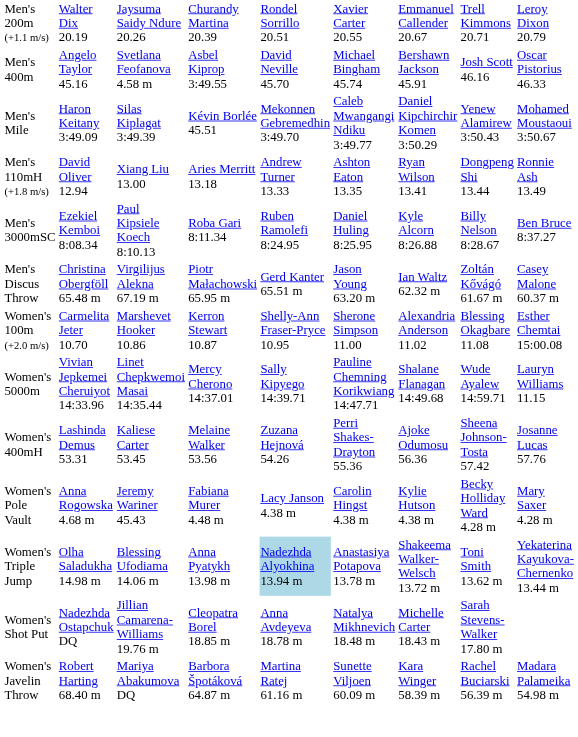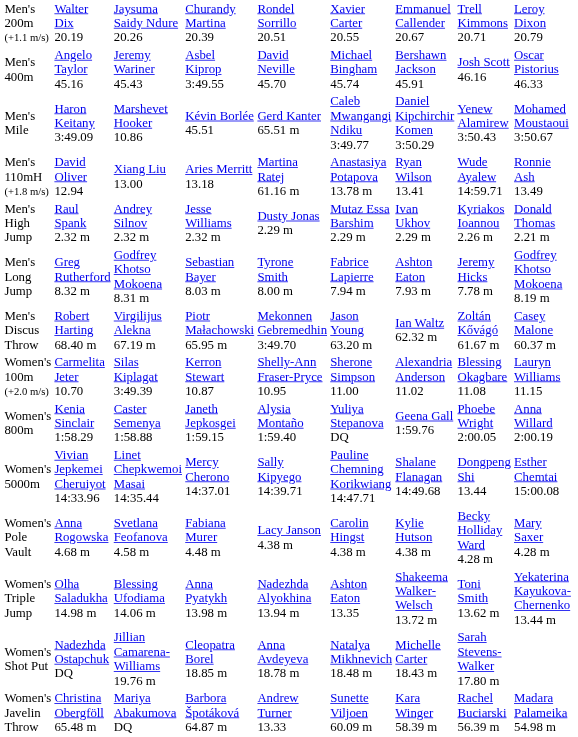 <table>
 <tr>
 <td>Men's 200m<br><small>(+1.1 m/s)</small></td>
 <td><a href='#'>Walter Dix</a><br>  20.19</td>
 <td><a href='#'>Jaysuma Saidy Ndure</a><br>  20.26</td>
 <td><a href='#'>Churandy Martina</a><br>  20.39</td>
 <td><a href='#'>Rondel Sorrillo</a><br>  20.51</td>
 <td><a href='#'>Xavier Carter</a><br>  20.55</td>
 <td><a href='#'>Emmanuel Callender</a><br>  20.67</td>
 <td><a href='#'>Trell Kimmons</a><br>  20.71</td>
 <td><a href='#'>Leroy Dixon</a><br>  20.79</td>
 </tr>
 <tr>
 <td>Men's 400m</td>
 <td><a href='#'>Angelo Taylor</a><br>  45.16</td>
-<td><a href='#'>Svetlana Feofanova</a><br>  4.58 m</td>
+<td><a href='#'>Jeremy Wariner</a><br>  45.43</td>
 <td><a href='#'>Asbel Kiprop</a><br>  3:49.55</td>
 <td><a href='#'>David Neville</a><br>  45.70</td>
 <td><a href='#'>Michael Bingham</a><br>  45.74</td>
 <td><a href='#'>Bershawn Jackson</a><br>  45.91</td>
 <td><a href='#'>Josh Scott</a><br>  46.16</td>
 <td><a href='#'>Oscar Pistorius</a><br>  46.33</td>
 </tr>
 <tr>
 <td>Men's Mile</td>
 <td><a href='#'>Haron Keitany</a><br>  3:49.09</td>
-<td><a href='#'>Silas Kiplagat</a><br>  3:49.39</td>
+<td><a href='#'>Marshevet Hooker</a><br>  10.86</td>
 <td><a href='#'>Kévin Borlée</a><br>  45.51</td>
-<td><a href='#'>Mekonnen Gebremedhin</a><br>  3:49.70</td>
+<td><a href='#'>Gerd Kanter</a><br>  65.51 m</td>
 <td><a href='#'>Caleb Mwangangi Ndiku</a><br>  3:49.77</td>
 <td><a href='#'>Daniel Kipchirchir Komen</a><br>  3:50.29</td>
 <td><a href='#'>Yenew Alamirew</a><br>  3:50.43</td>
 <td><a href='#'>Mohamed Moustaoui</a><br>  3:50.67</td>
 </tr>
 <tr>
 <td>Men's 110mH<br><small>(+1.8 m/s)</small></td>
 <td><a href='#'>David Oliver</a><br>  12.94</td>
 <td><a href='#'>Xiang Liu</a><br>  13.00</td>
 <td><a href='#'>Aries Merritt</a><br>  13.18</td>
-<td><a href='#'>Andrew Turner</a><br>  13.33</td>
-<td><a href='#'>Ashton Eaton</a><br>  13.35</td>
+<td><a href='#'>Martina Ratej</a><br>  61.16 m</td>
+<td><a href='#'>Anastasiya Potapova</a><br>  13.78 m</td>
 <td><a href='#'>Ryan Wilson</a><br>  13.41</td>
-<td><a href='#'>Dongpeng Shi</a><br>  13.44</td>
+<td><a href='#'>Wude Ayalew</a><br>  14:59.71</td>
 <td><a href='#'>Ronnie Ash</a><br>  13.49</td>
 </tr>
 <tr>
-<td>Men's 3000mSC</td>
-<td><a href='#'>Ezekiel Kemboi</a><br>  8:08.34</td>
-<td><a href='#'>Paul Kipsiele Koech</a><br>  8:10.13</td>
-<td><a href='#'>Roba Gari</a><br>  8:11.34</td>
-<td><a href='#'>Ruben Ramolefi</a><br>  8:24.95</td>
-<td><a href='#'>Daniel Huling</a><br>  8:25.95</td>
-<td><a href='#'>Kyle Alcorn</a><br>  8:26.88</td>
-<td><a href='#'>Billy Nelson</a><br>  8:28.67</td>
-<td><a href='#'>Ben Bruce</a><br>  8:37.27</td>
+<td>Men's High Jump</td>
+<td><a href='#'>Raul Spank</a><br>  2.32 m</td>
+<td><a href='#'>Andrey Silnov</a><br>  2.32 m</td>
+<td><a href='#'>Jesse Williams</a><br>  2.32 m</td>
+<td><a href='#'>Dusty Jonas</a><br>  2.29 m</td>
+<td><a href='#'>Mutaz Essa Barshim</a><br>  2.29 m</td>
+<td><a href='#'>Ivan Ukhov</a><br>  2.29 m</td>
+<td><a href='#'>Kyriakos Ioannou</a><br>  2.26 m</td>
+<td><a href='#'>Donald Thomas</a><br>  2.21 m</td>
+</tr>
+<tr>
+<td>Men's Long Jump</td>
+<td><a href='#'>Greg Rutherford</a><br>  8.32 m</td>
+<td><a href='#'>Godfrey Khotso Mokoena</a><br>  8.31 m</td>
+<td><a href='#'>Sebastian Bayer</a><br>  8.03 m</td>
+<td><a href='#'>Tyrone Smith</a><br>  8.00 m</td>
+<td><a href='#'>Fabrice Lapierre</a><br>  7.94 m</td>
+<td><a href='#'>Ashton Eaton</a><br>  7.93 m</td>
+<td><a href='#'>Jeremy Hicks</a><br>  7.78 m</td>
+<td><a href='#'>Godfrey Khotso Mokoena</a><br>  8.19 m</td>
 </tr>
 <tr>
 <td>Men's Discus Throw</td>
-<td><a href='#'>Christina Obergföll</a><br>  65.48 m</td>
+<td><a href='#'>Robert Harting</a><br>  68.40 m</td>
 <td><a href='#'>Virgilijus Alekna</a><br>  67.19 m</td>
 <td><a href='#'>Piotr Małachowski</a><br>  65.95 m</td>
-<td><a href='#'>Gerd Kanter</a><br>  65.51 m</td>
+<td><a href='#'>Mekonnen Gebremedhin</a><br>  3:49.70</td>
 <td><a href='#'>Jason Young</a><br>  63.20 m</td>
 <td><a href='#'>Ian Waltz</a><br>  62.32 m</td>
 <td><a href='#'>Zoltán Kővágó</a><br>  61.67 m</td>
 <td><a href='#'>Casey Malone</a><br>  60.37 m</td>
 </tr>
 <tr>
 <td>Women's 100m<br><small>(+2.0 m/s)</small></td>
 <td><a href='#'>Carmelita Jeter</a><br>  10.70</td>
-<td><a href='#'>Marshevet Hooker</a><br>  10.86</td>
+<td><a href='#'>Silas Kiplagat</a><br>  3:49.39</td>
 <td><a href='#'>Kerron Stewart</a><br>  10.87</td>
 <td><a href='#'>Shelly-Ann Fraser-Pryce</a><br>  10.95</td>
 <td><a href='#'>Sherone Simpson</a><br>  11.00</td>
 <td><a href='#'>Alexandria Anderson</a><br>  11.02</td>
 <td><a href='#'>Blessing Okagbare</a><br>  11.08</td>
-<td><a href='#'>Esther Chemtai</a><br>  15:00.08</td>
+<td><a href='#'>Lauryn Williams</a><br>  11.15</td>
+</tr>
+<tr>
+<td>Women's 800m</td>
+<td><a href='#'>Kenia Sinclair</a><br>  1:58.29</td>
+<td><a href='#'>Caster Semenya</a><br>  1:58.88</td>
+<td><a href='#'>Janeth Jepkosgei</a><br>  1:59.15</td>
+<td><a href='#'>Alysia Montaño</a><br>  1:59.40</td>
+<td><a href='#'>Yuliya Stepanova</a><br>  DQ</td>
+<td><a href='#'>Geena Gall</a><br>  1:59.76</td>
+<td><a href='#'>Phoebe Wright</a><br>  2:00.05</td>
+<td><a href='#'>Anna Willard</a><br>  2:00.19</td>
 </tr>
 <tr>
 <td>Women's 5000m</td>
 <td><a href='#'>Vivian Jepkemei Cheruiyot</a><br>  14:33.96</td>
 <td><a href='#'>Linet Chepkwemoi Masai</a><br>  14:35.44</td>
 <td><a href='#'>Mercy Cherono</a><br>  14:37.01</td>
 <td><a href='#'>Sally Kipyego</a><br>  14:39.71</td>
 <td><a href='#'>Pauline Chemning Korikwiang</a><br>  14:47.71</td>
 <td><a href='#'>Shalane Flanagan</a><br>  14:49.68</td>
-<td><a href='#'>Wude Ayalew</a><br>  14:59.71</td>
-<td><a href='#'>Lauryn Williams</a><br>  11.15</td>
-</tr>
-<tr>
-<td>Women's 400mH</td>
-<td><a href='#'>Lashinda Demus</a><br>  53.31</td>
-<td><a href='#'>Kaliese Carter</a><br>  53.45</td>
-<td><a href='#'>Melaine Walker</a><br>  53.56</td>
-<td><a href='#'>Zuzana Hejnová</a><br>  54.26</td>
-<td><a href='#'>Perri Shakes-Drayton</a><br>  55.36</td>
-<td><a href='#'>Ajoke Odumosu</a><br>  56.36</td>
-<td><a href='#'>Sheena Johnson-Tosta</a><br>  57.42</td>
-<td><a href='#'>Josanne Lucas</a><br>  57.76</td>
+<td><a href='#'>Dongpeng Shi</a><br>  13.44</td>
+<td><a href='#'>Esther Chemtai</a><br>  15:00.08</td>
 </tr>
 <tr>
 <td>Women's Pole Vault</td>
 <td><a href='#'>Anna Rogowska</a><br>  4.68 m</td>
-<td><a href='#'>Jeremy Wariner</a><br>  45.43</td>
+<td><a href='#'>Svetlana Feofanova</a><br>  4.58 m</td>
 <td><a href='#'>Fabiana Murer</a><br>  4.48 m</td>
 <td><a href='#'>Lacy Janson</a><br>  4.38 m</td>
 <td><a href='#'>Carolin Hingst</a><br>  4.38 m</td>
 <td><a href='#'>Kylie Hutson</a><br>  4.38 m</td>
 <td><a href='#'>Becky Holliday Ward</a><br>  4.28 m</td>
 <td><a href='#'>Mary Saxer</a><br>  4.28 m</td>
 </tr>
 <tr>
 <td>Women's Triple Jump</td>
 <td><a href='#'>Olha Saladukha</a><br>  14.98 m</td>
 <td><a href='#'>Blessing Ufodiama</a><br>  14.06 m</td>
 <td><a href='#'>Anna Pyatykh</a><br>  13.98 m</td>
-<td style="background: lightblue;"><a href='#'>Nadezhda Alyokhina</a><br>  13.94 m</td>
-<td><a href='#'>Anastasiya Potapova</a><br>  13.78 m</td>
+<td><a href='#'>Nadezhda Alyokhina</a><br>  13.94 m</td>
+<td><a href='#'>Ashton Eaton</a><br>  13.35</td>
 <td><a href='#'>Shakeema Walker-Welsch</a><br>  13.72 m</td>
 <td><a href='#'>Toni Smith</a><br>  13.62 m</td>
 <td><a href='#'>Yekaterina Kayukova-Chernenko</a><br>  13.44 m</td>
 </tr>
 <tr>
 <td>Women's Shot Put</td>
 <td><a href='#'>Nadezhda Ostapchuk</a><br>  DQ</td>
 <td><a href='#'>Jillian Camarena-Williams</a><br>  19.76 m</td>
 <td><a href='#'>Cleopatra Borel</a><br>  18.85 m</td>
 <td><a href='#'>Anna Avdeyeva</a><br>  18.78 m</td>
 <td><a href='#'>Natalya Mikhnevich</a><br>  18.48 m</td>
 <td><a href='#'>Michelle Carter</a><br>  18.43 m</td>
 <td><a href='#'>Sarah Stevens-Walker</a><br>  17.80 m</td>
 </tr>
 <tr>
 <td>Women's Javelin Throw</td>
-<td><a href='#'>Robert Harting</a><br>  68.40 m</td>
+<td><a href='#'>Christina Obergföll</a><br>  65.48 m</td>
 <td><a href='#'>Mariya Abakumova</a><br>  DQ</td>
 <td><a href='#'>Barbora Špotáková</a><br>  64.87 m</td>
-<td><a href='#'>Martina Ratej</a><br>  61.16 m</td>
+<td><a href='#'>Andrew Turner</a><br>  13.33</td>
 <td><a href='#'>Sunette Viljoen</a><br>  60.09 m</td>
 <td><a href='#'>Kara Winger</a><br>  58.39 m</td>
 <td><a href='#'>Rachel Buciarski</a><br>  56.39 m</td>
 <td><a href='#'>Madara Palameika</a><br>  54.98 m</td>
 </tr>
 </table>
